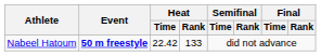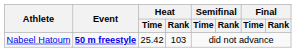 <table class="wikitable" style="text-align:center; font-size:90%">
 <tr>
 <th rowspan="2">Athlete</th>
 <th rowspan="2">Event</th>
 <th colspan="2">Heat</th>
 <th colspan="2">Semifinal</th>
 <th colspan="2">Final</th>
 </tr>
 <tr style="font-size:95%">
 <th>Time</th>
 <th>Rank</th>
 <th>Time</th>
 <th>Rank</th>
 <th>Time</th>
 <th>Rank</th>
 </tr>
 <tr>
 <td align=left><a href='#'>Nabeel Hatoum</a></td>
 <td align=left><strong><a href='#'>50 m freestyle</a></strong></td>
-<td>22.42</td>
-<td>133</td>
+<td>25.42</td>
+<td>103</td>
 <td colspan=4>did not advance</td>
 </tr>
 </table>
